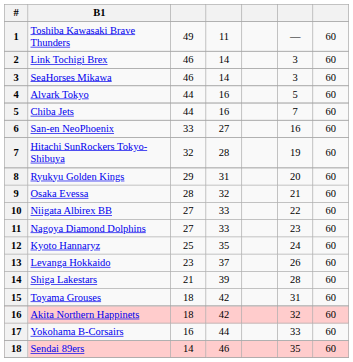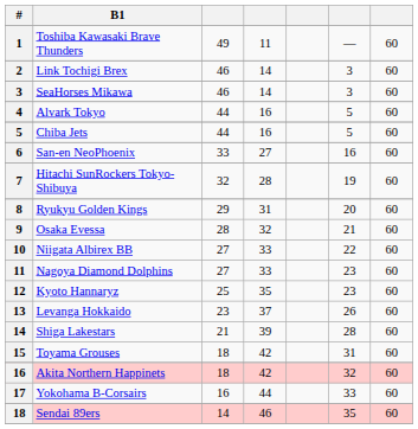 <table class="wikitable" width="500" style="font-size:95%; text-align:center">
 <tr>
 <th width="5%">#</th>
 <th width="30%">B1</th>
 <th width="7.5%"></th>
 <th width="7.5%"></th>
 <th width="7.5%"></th>
 <th width="7.5%"></th>
 <th width="7.5%"></th>
 </tr>
 <tr>
 </tr>
 <tr>
 <th>1</th>
 <td style="text-align:left;"><a href='#'>Toshiba Kawasaki Brave Thunders</a></td>
 <td>49</td>
 <td>11</td>
 <td></td>
 <td>—</td>
 <td>60</td>
 </tr>
 <tr>
 </tr>
 <tr>
 <th>2</th>
 <td style="text-align:left;"><a href='#'>Link Tochigi Brex</a></td>
 <td>46</td>
 <td>14</td>
 <td></td>
 <td>3</td>
 <td>60</td>
 </tr>
 <tr>
 </tr>
 <tr>
 <th>3</th>
 <td style="text-align:left;"><a href='#'>SeaHorses Mikawa</a></td>
 <td>46</td>
 <td>14</td>
 <td></td>
 <td>3</td>
 <td>60</td>
 </tr>
 <tr>
 </tr>
 <tr>
 <th>4</th>
 <td style="text-align:left;"><a href='#'>Alvark Tokyo</a></td>
 <td>44</td>
 <td>16</td>
 <td></td>
 <td>5</td>
 <td>60</td>
 </tr>
 <tr>
 </tr>
 <tr>
 <th>5</th>
 <td style="text-align:left;"><a href='#'>Chiba Jets</a></td>
 <td>44</td>
 <td>16</td>
 <td></td>
-<td>7</td>
+<td>5</td>
 <td>60</td>
 </tr>
 <tr>
 </tr>
 <tr>
 <th>6</th>
 <td style="text-align:left;"><a href='#'>San-en NeoPhoenix</a></td>
 <td>33</td>
 <td>27</td>
 <td></td>
 <td>16</td>
 <td>60</td>
 </tr>
 <tr>
 </tr>
 <tr>
 <th>7</th>
 <td style="text-align:left;"><a href='#'>Hitachi SunRockers Tokyo-Shibuya</a></td>
 <td>32</td>
 <td>28</td>
 <td></td>
 <td>19</td>
 <td>60</td>
 </tr>
 <tr>
 </tr>
 <tr>
 <th>8</th>
 <td style="text-align:left;"><a href='#'>Ryukyu Golden Kings</a></td>
 <td>29</td>
 <td>31</td>
 <td></td>
 <td>20</td>
 <td>60</td>
 </tr>
 <tr>
 <th>9</th>
 <td style="text-align:left;"><a href='#'>Osaka Evessa</a></td>
 <td>28</td>
 <td>32</td>
 <td></td>
 <td>21</td>
 <td>60</td>
 </tr>
 <tr>
 <th>10</th>
 <td style="text-align:left;"><a href='#'>Niigata Albirex BB</a></td>
 <td>27</td>
 <td>33</td>
 <td></td>
 <td>22</td>
 <td>60</td>
 </tr>
 <tr>
 <th>11</th>
 <td style="text-align:left;"><a href='#'>Nagoya Diamond Dolphins</a></td>
 <td>27</td>
 <td>33</td>
 <td></td>
 <td>23</td>
 <td>60</td>
 </tr>
 <tr>
 <th>12</th>
 <td style="text-align:left;"><a href='#'>Kyoto Hannaryz</a></td>
 <td>25</td>
 <td>35</td>
 <td></td>
-<td>24</td>
+<td>23</td>
 <td>60</td>
 </tr>
 <tr>
 <th>13</th>
 <td style="text-align:left;"><a href='#'>Levanga Hokkaido</a></td>
 <td>23</td>
 <td>37</td>
 <td></td>
 <td>26</td>
 <td>60</td>
 </tr>
 <tr>
 <th>14</th>
 <td style="text-align:left;"><a href='#'>Shiga Lakestars</a></td>
 <td>21</td>
 <td>39</td>
 <td></td>
 <td>28</td>
 <td>60</td>
 </tr>
 <tr>
 <th>15</th>
 <td style="text-align:left;"><a href='#'>Toyama Grouses</a></td>
 <td>18</td>
 <td>42</td>
 <td></td>
 <td>31</td>
 <td>60</td>
 </tr>
 <tr>
 </tr>
 <tr bgcolor=#FFCCCC>
 <th>16</th>
 <td style="text-align:left;"><a href='#'>Akita Northern Happinets</a></td>
 <td>18</td>
 <td>42</td>
 <td></td>
 <td>32</td>
 <td>60</td>
 </tr>
 <tr>
 <th>17</th>
 <td style="text-align:left;"><a href='#'>Yokohama B-Corsairs</a></td>
 <td>16</td>
 <td>44</td>
 <td></td>
 <td>33</td>
 <td>60</td>
 </tr>
 <tr>
 </tr>
 <tr bgcolor=#FFCCCC>
 <th>18</th>
 <td style="text-align:left;"><a href='#'>Sendai 89ers</a></td>
 <td>14</td>
 <td>46</td>
 <td></td>
 <td>35</td>
 <td>60</td>
 </tr>
 <tr>
 </tr>
 </table>
